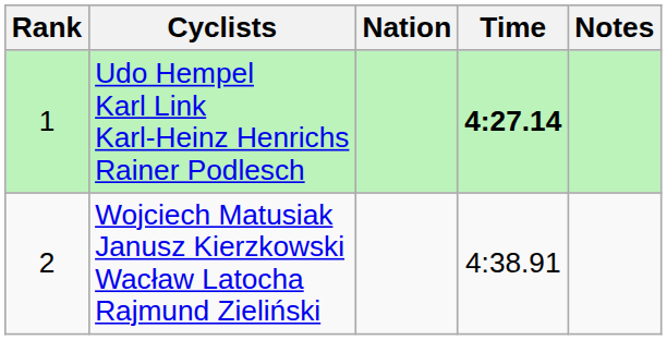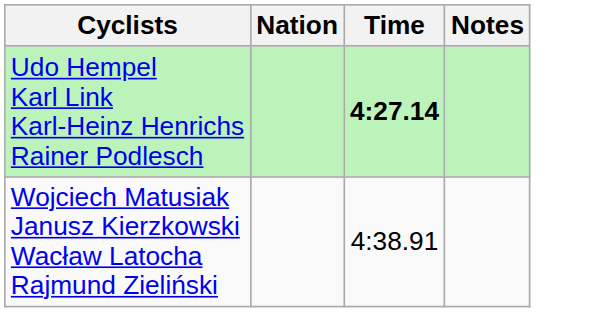 <table class="wikitable sortable" style=text-align:center>
 <tr>
-<th>Rank</th>
 <th>Cyclists</th>
 <th>Nation</th>
 <th>Time</th>
 <th>Notes</th>
 </tr>
 <tr bgcolor=bbf3bb>
-<td>1</td>
 <td align=left><a href='#'>Udo Hempel</a><br><a href='#'>Karl Link</a><br><a href='#'>Karl-Heinz Henrichs</a><br><a href='#'>Rainer Podlesch</a></td>
 <td align=left></td>
 <td><strong>4:27.14</strong></td>
 <td></td>
 </tr>
 <tr>
-<td>2</td>
 <td align=left><a href='#'>Wojciech Matusiak</a><br><a href='#'>Janusz Kierzkowski</a><br><a href='#'>Wacław Latocha</a><br><a href='#'>Rajmund Zieliński</a></td>
 <td align=left></td>
 <td>4:38.91</td>
 <td></td>
 </tr>
 </table>
